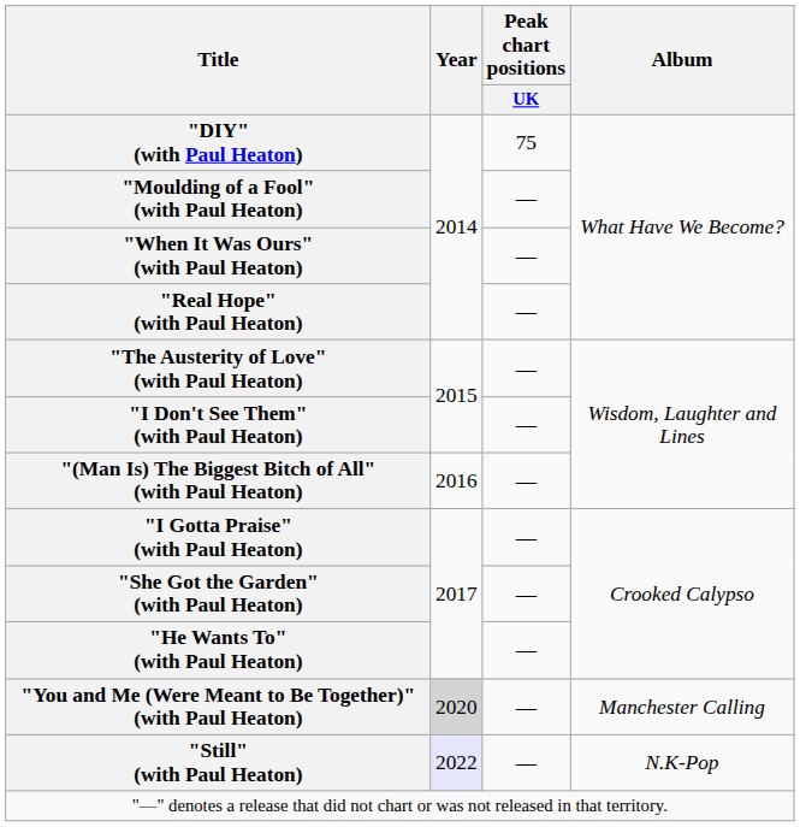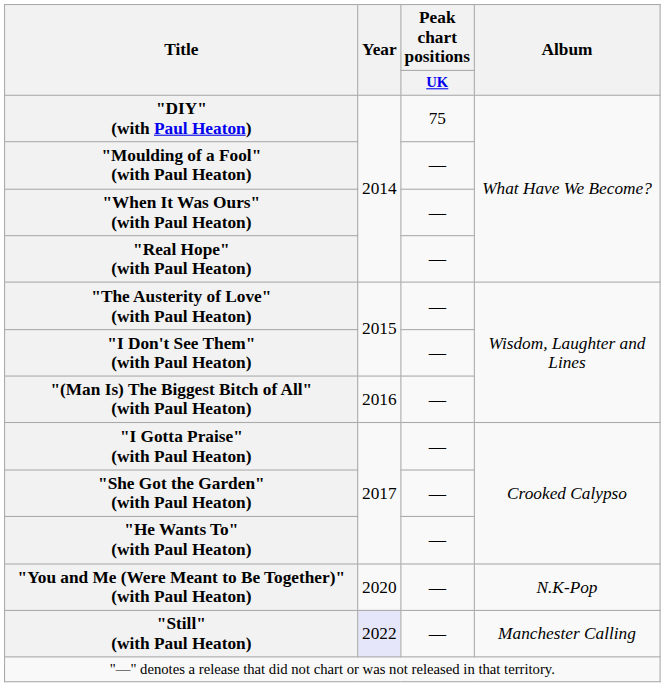 <table class="wikitable plainrowheaders" style="text-align:center;">
 <tr>
 <th scope="col" rowspan="2" style="width:20em;">Title</th>
 <th scope="col" rowspan="2" style="width:1em;">Year</th>
 <th scope="col">Peak chart positions</th>
 <th scope="col" rowspan="2">Album</th>
 </tr>
 <tr>
 <th scope="col" style="width:3em;font-size:85%;"><a href='#'>UK</a><br></th>
 </tr>
 <tr>
 <th scope="row">"DIY"<br><span>(with <a href='#'>Paul Heaton</a>)</span></th>
 <td rowspan="4">2014</td>
 <td>75</td>
 <td rowspan="4"><em>What Have We Become?</em></td>
 </tr>
 <tr>
 <th scope="row">"Moulding of a Fool"<br><span>(with Paul Heaton)</span></th>
 <td>—</td>
 </tr>
 <tr>
 <th scope="row">"When It Was Ours"<br><span>(with Paul Heaton)</span></th>
 <td>—</td>
 </tr>
 <tr>
 <th scope="row">"Real Hope"<br><span>(with Paul Heaton)</span></th>
 <td>—</td>
 </tr>
 <tr>
 <th scope="row">"The Austerity of Love"<br><span>(with Paul Heaton)</span></th>
 <td rowspan="2">2015</td>
 <td>—</td>
 <td rowspan="3"><em>Wisdom, Laughter and Lines</em></td>
 </tr>
 <tr>
 <th scope="row">"I Don't See Them"<br><span>(with Paul Heaton)</span></th>
 <td>—</td>
 </tr>
 <tr>
 <th scope="row">"(Man Is) The Biggest Bitch of All"<br><span>(with Paul Heaton)</span></th>
 <td>2016</td>
 <td>—</td>
 </tr>
 <tr>
 <th scope="row">"I Gotta Praise"<br><span>(with Paul Heaton)</span></th>
 <td rowspan="3">2017</td>
 <td>—</td>
 <td rowspan="3"><em>Crooked Calypso</em></td>
 </tr>
 <tr>
 <th scope="row">"She Got the Garden"<br><span>(with Paul Heaton)</span></th>
 <td>—</td>
 </tr>
 <tr>
 <th scope="row">"He Wants To"<br><span>(with Paul Heaton)</span></th>
 <td>—</td>
 </tr>
 <tr>
 <th scope="row">"You and Me (Were Meant to Be Together)"<br><span>(with Paul Heaton)</span></th>
-<td style="background: lightgrey;">2020</td>
+<td>2020</td>
 <td>—</td>
-<td><em>Manchester Calling</em></td>
+<td><em>N.K-Pop</em></td>
 </tr>
 <tr>
 <th scope="row">"Still"<br><span>(with Paul Heaton)</span></th>
 <td style="background: lavender;">2022</td>
 <td>—</td>
-<td><em>N.K-Pop</em></td>
+<td><em>Manchester Calling</em></td>
 </tr>
 <tr>
 <td colspan="11" style="font-size:85%">"—" denotes a release that did not chart or was not released in that territory.</td>
 </tr>
 </table>
